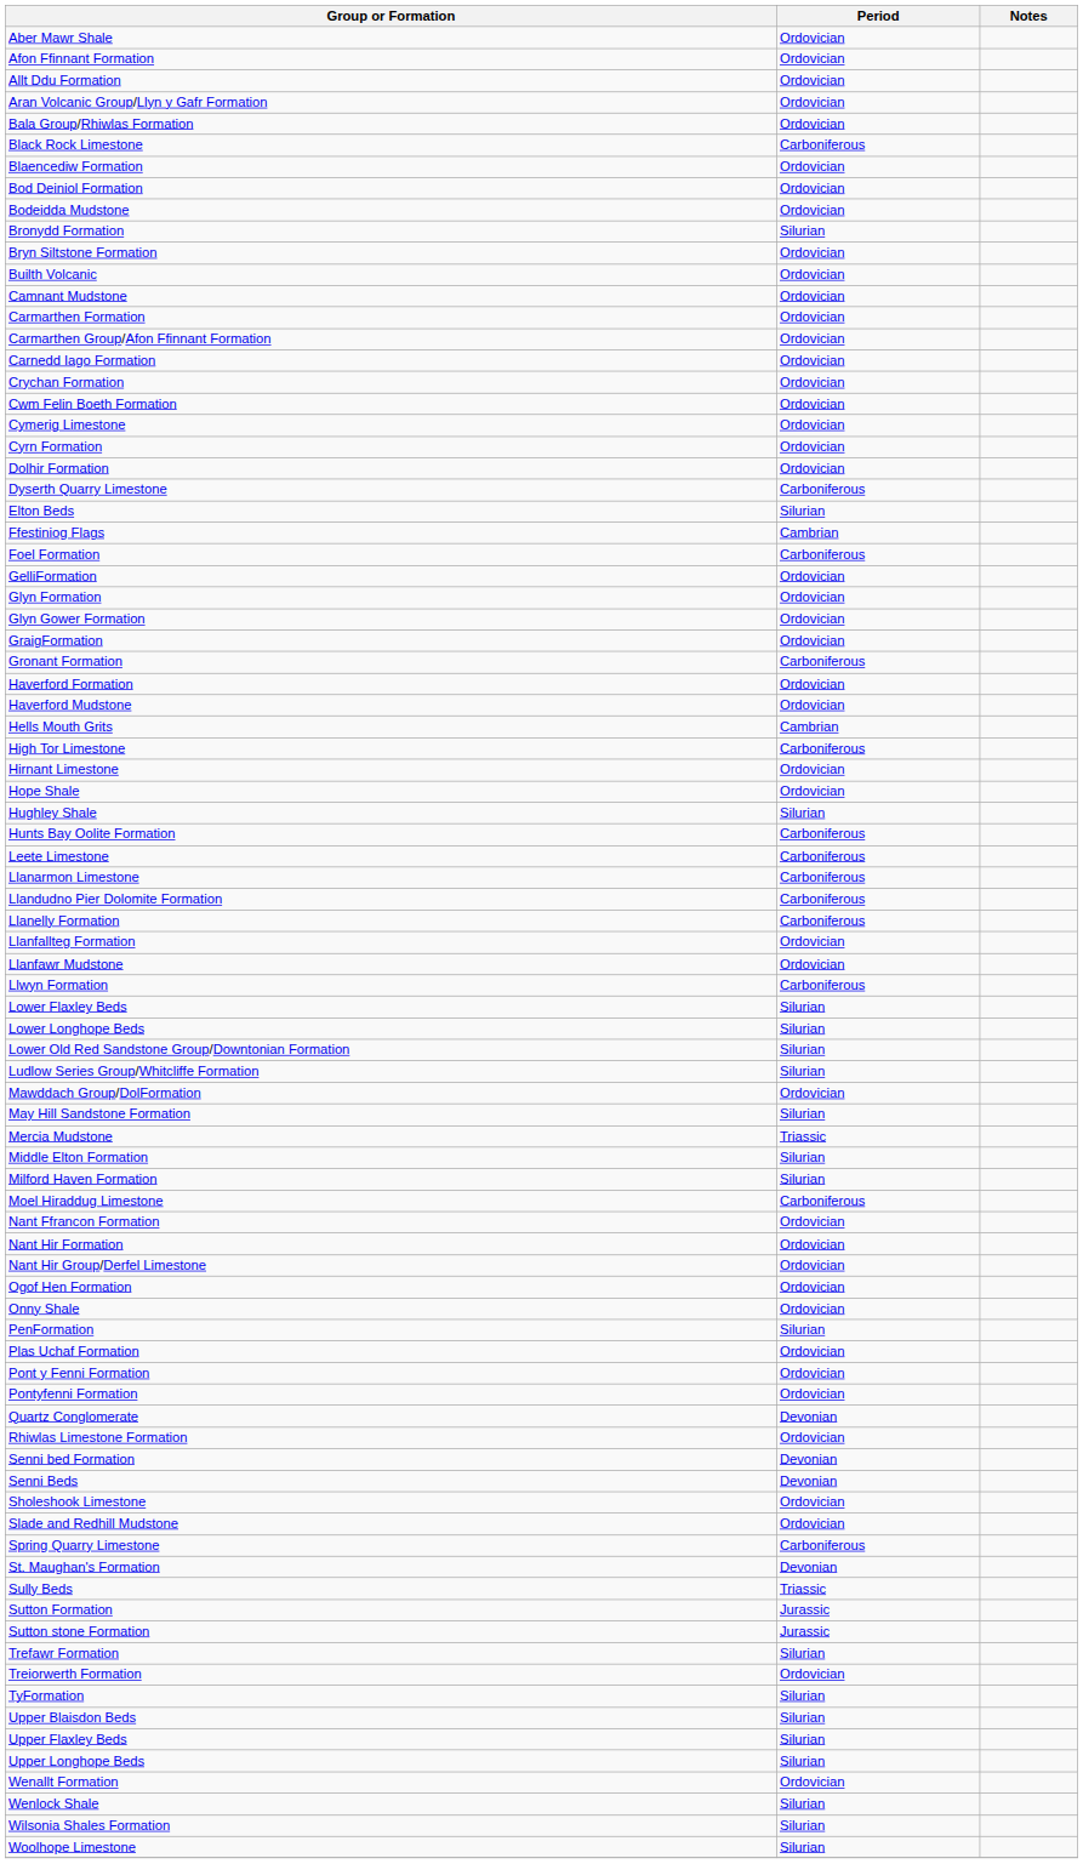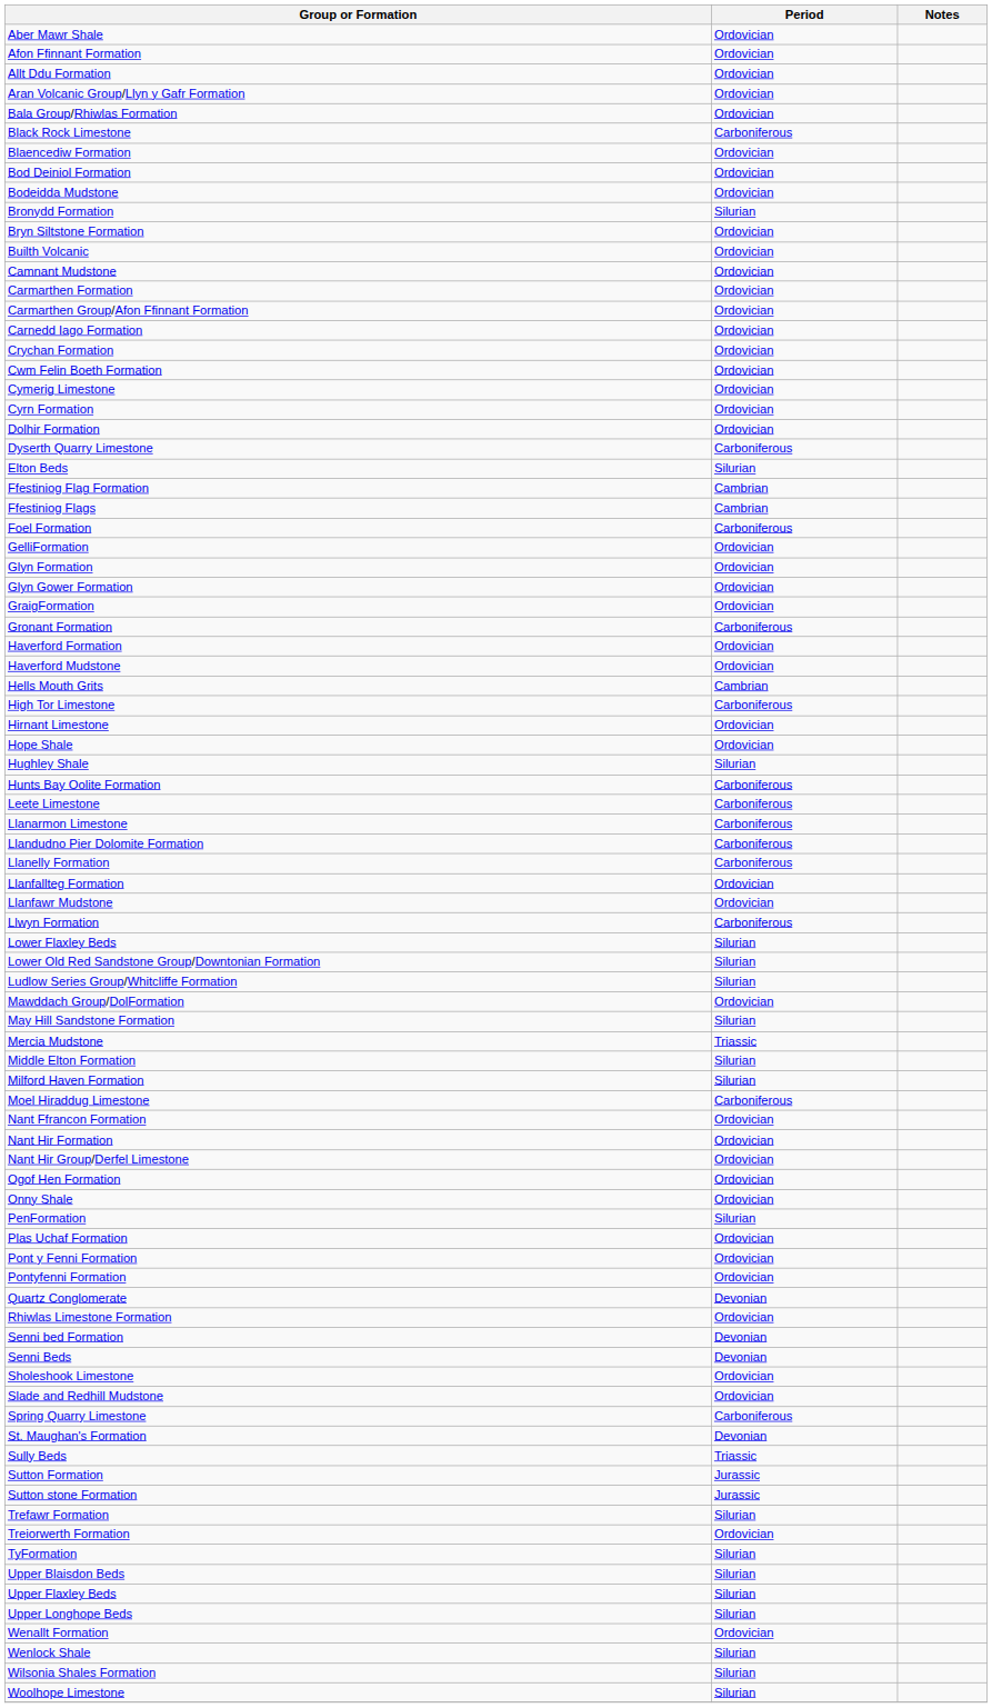 <table class="wikitable sortable" style="width: 100%;">
 <tr>
 <th>Group or Formation</th>
 <th>Period</th>
 <th class="unsortable">Notes</th>
 </tr>
 <tr>
 <td><a href='#'>Aber Mawr Shale</a></td>
 <td><a href='#'>Ordovician</a></td>
 <td></td>
 </tr>
 <tr>
 <td><a href='#'>Afon Ffinnant Formation</a></td>
 <td><a href='#'>Ordovician</a></td>
 <td></td>
 </tr>
 <tr>
 <td><a href='#'>Allt Ddu Formation</a></td>
 <td><a href='#'>Ordovician</a></td>
 <td></td>
 </tr>
 <tr>
 <td><a href='#'>Aran Volcanic Group</a>/<a href='#'>Llyn y Gafr Formation</a></td>
 <td><a href='#'>Ordovician</a></td>
 <td></td>
 </tr>
 <tr>
 <td><a href='#'>Bala Group</a>/<a href='#'>Rhiwlas Formation</a></td>
 <td><a href='#'>Ordovician</a></td>
 <td></td>
 </tr>
 <tr>
 <td><a href='#'>Black Rock Limestone</a></td>
 <td><a href='#'>Carboniferous</a></td>
 <td></td>
 </tr>
 <tr>
 <td><a href='#'>Blaencediw Formation</a></td>
 <td><a href='#'>Ordovician</a></td>
 <td></td>
 </tr>
 <tr>
 <td><a href='#'>Bod Deiniol Formation</a></td>
 <td><a href='#'>Ordovician</a></td>
 <td></td>
 </tr>
 <tr>
 <td><a href='#'>Bodeidda Mudstone</a></td>
 <td><a href='#'>Ordovician</a></td>
 <td></td>
 </tr>
 <tr>
 <td><a href='#'>Bronydd Formation</a></td>
 <td><a href='#'>Silurian</a></td>
 <td></td>
 </tr>
 <tr>
 <td><a href='#'>Bryn Siltstone Formation</a></td>
 <td><a href='#'>Ordovician</a></td>
 <td></td>
 </tr>
 <tr>
 <td><a href='#'>Builth Volcanic</a></td>
 <td><a href='#'>Ordovician</a></td>
 <td></td>
 </tr>
 <tr>
 <td><a href='#'>Camnant Mudstone</a></td>
 <td><a href='#'>Ordovician</a></td>
 <td></td>
 </tr>
 <tr>
 <td><a href='#'>Carmarthen Formation</a></td>
 <td><a href='#'>Ordovician</a></td>
 <td></td>
 </tr>
 <tr>
 <td><a href='#'>Carmarthen Group</a>/<a href='#'>Afon Ffinnant Formation</a></td>
 <td><a href='#'>Ordovician</a></td>
 <td></td>
 </tr>
 <tr>
 <td><a href='#'>Carnedd Iago Formation</a></td>
 <td><a href='#'>Ordovician</a></td>
 <td></td>
 </tr>
 <tr>
 <td><a href='#'>Crychan Formation</a></td>
 <td><a href='#'>Ordovician</a></td>
 <td></td>
 </tr>
 <tr>
 <td><a href='#'>Cwm Felin Boeth Formation</a></td>
 <td><a href='#'>Ordovician</a></td>
 <td></td>
 </tr>
 <tr>
 <td><a href='#'>Cymerig Limestone</a></td>
 <td><a href='#'>Ordovician</a></td>
 <td></td>
 </tr>
 <tr>
 <td><a href='#'>Cyrn Formation</a></td>
 <td><a href='#'>Ordovician</a></td>
 <td></td>
 </tr>
 <tr>
 <td><a href='#'>Dolhir Formation</a></td>
 <td><a href='#'>Ordovician</a></td>
 <td></td>
 </tr>
 <tr>
 <td><a href='#'>Dyserth Quarry Limestone</a></td>
 <td><a href='#'>Carboniferous</a></td>
 <td></td>
 </tr>
 <tr>
 <td><a href='#'>Elton Beds</a></td>
 <td><a href='#'>Silurian</a></td>
 <td></td>
 </tr>
 <tr>
+<td><a href='#'>Ffestiniog Flag Formation</a></td>
+<td><a href='#'>Cambrian</a></td>
+<td></td>
+</tr>
+<tr>
 <td><a href='#'>Ffestiniog Flags</a></td>
 <td><a href='#'>Cambrian</a></td>
 <td></td>
 </tr>
 <tr>
 <td><a href='#'>Foel Formation</a></td>
 <td><a href='#'>Carboniferous</a></td>
 <td></td>
 </tr>
 <tr>
 <td><a href='#'>GelliFormation</a></td>
 <td><a href='#'>Ordovician</a></td>
 <td></td>
 </tr>
 <tr>
 <td><a href='#'>Glyn Formation</a></td>
 <td><a href='#'>Ordovician</a></td>
 <td></td>
 </tr>
 <tr>
 <td><a href='#'>Glyn Gower Formation</a></td>
 <td><a href='#'>Ordovician</a></td>
 <td></td>
 </tr>
 <tr>
 <td><a href='#'>GraigFormation</a></td>
 <td><a href='#'>Ordovician</a></td>
 <td></td>
 </tr>
 <tr>
 <td><a href='#'>Gronant Formation</a></td>
 <td><a href='#'>Carboniferous</a></td>
 <td></td>
 </tr>
 <tr>
 <td><a href='#'>Haverford Formation</a></td>
 <td><a href='#'>Ordovician</a></td>
 <td></td>
 </tr>
 <tr>
 <td><a href='#'>Haverford Mudstone</a></td>
 <td><a href='#'>Ordovician</a></td>
 <td></td>
 </tr>
 <tr>
 <td><a href='#'>Hells Mouth Grits</a></td>
 <td><a href='#'>Cambrian</a></td>
 <td></td>
 </tr>
 <tr>
 <td><a href='#'>High Tor Limestone</a></td>
 <td><a href='#'>Carboniferous</a></td>
 <td></td>
 </tr>
 <tr>
 <td><a href='#'>Hirnant Limestone</a></td>
 <td><a href='#'>Ordovician</a></td>
 <td></td>
 </tr>
 <tr>
 <td><a href='#'>Hope Shale</a></td>
 <td><a href='#'>Ordovician</a></td>
 <td></td>
 </tr>
 <tr>
 <td><a href='#'>Hughley Shale</a></td>
 <td><a href='#'>Silurian</a></td>
 <td></td>
 </tr>
 <tr>
 <td><a href='#'>Hunts Bay Oolite Formation</a></td>
 <td><a href='#'>Carboniferous</a></td>
 <td></td>
 </tr>
 <tr>
 <td><a href='#'>Leete Limestone</a></td>
 <td><a href='#'>Carboniferous</a></td>
 <td></td>
 </tr>
 <tr>
 <td><a href='#'>Llanarmon Limestone</a></td>
 <td><a href='#'>Carboniferous</a></td>
 <td></td>
 </tr>
 <tr>
 <td><a href='#'>Llandudno Pier Dolomite Formation</a></td>
 <td><a href='#'>Carboniferous</a></td>
 <td></td>
 </tr>
 <tr>
 <td><a href='#'>Llanelly Formation</a></td>
 <td><a href='#'>Carboniferous</a></td>
 <td></td>
 </tr>
 <tr>
 <td><a href='#'>Llanfallteg Formation</a></td>
 <td><a href='#'>Ordovician</a></td>
 <td></td>
 </tr>
 <tr>
 <td><a href='#'>Llanfawr Mudstone</a></td>
 <td><a href='#'>Ordovician</a></td>
 <td></td>
 </tr>
 <tr>
 <td><a href='#'>Llwyn Formation</a></td>
 <td><a href='#'>Carboniferous</a></td>
 <td></td>
 </tr>
 <tr>
 <td><a href='#'>Lower Flaxley Beds</a></td>
-<td><a href='#'>Silurian</a></td>
-<td></td>
-</tr>
-<tr>
-<td><a href='#'>Lower Longhope Beds</a></td>
 <td><a href='#'>Silurian</a></td>
 <td></td>
 </tr>
 <tr>
 <td><a href='#'>Lower Old Red Sandstone Group</a>/<a href='#'>Downtonian Formation</a></td>
 <td><a href='#'>Silurian</a></td>
 <td></td>
 </tr>
 <tr>
 <td><a href='#'>Ludlow Series Group</a>/<a href='#'>Whitcliffe Formation</a></td>
 <td><a href='#'>Silurian</a></td>
 <td></td>
 </tr>
 <tr>
 <td><a href='#'>Mawddach Group</a>/<a href='#'>DolFormation</a></td>
 <td><a href='#'>Ordovician</a></td>
 <td></td>
 </tr>
 <tr>
 <td><a href='#'>May Hill Sandstone Formation</a></td>
 <td><a href='#'>Silurian</a></td>
 <td></td>
 </tr>
 <tr>
 <td><a href='#'>Mercia Mudstone</a></td>
 <td><a href='#'>Triassic</a></td>
 <td></td>
 </tr>
 <tr>
 <td><a href='#'>Middle Elton Formation</a></td>
 <td><a href='#'>Silurian</a></td>
 <td></td>
 </tr>
 <tr>
 <td><a href='#'>Milford Haven Formation</a></td>
 <td><a href='#'>Silurian</a></td>
 <td></td>
 </tr>
 <tr>
 <td><a href='#'>Moel Hiraddug Limestone</a></td>
 <td><a href='#'>Carboniferous</a></td>
 <td></td>
 </tr>
 <tr>
 <td><a href='#'>Nant Ffrancon Formation</a></td>
 <td><a href='#'>Ordovician</a></td>
 <td></td>
 </tr>
 <tr>
 <td><a href='#'>Nant Hir Formation</a></td>
 <td><a href='#'>Ordovician</a></td>
 <td></td>
 </tr>
 <tr>
 <td><a href='#'>Nant Hir Group</a>/<a href='#'>Derfel Limestone</a></td>
 <td><a href='#'>Ordovician</a></td>
 <td></td>
 </tr>
 <tr>
 <td><a href='#'>Ogof Hen Formation</a></td>
 <td><a href='#'>Ordovician</a></td>
 <td></td>
 </tr>
 <tr>
 <td><a href='#'>Onny Shale</a></td>
 <td><a href='#'>Ordovician</a></td>
 <td></td>
 </tr>
 <tr>
 <td><a href='#'>PenFormation</a></td>
 <td><a href='#'>Silurian</a></td>
 <td></td>
 </tr>
 <tr>
 <td><a href='#'>Plas Uchaf Formation</a></td>
 <td><a href='#'>Ordovician</a></td>
 <td></td>
 </tr>
 <tr>
 <td><a href='#'>Pont y Fenni Formation</a></td>
 <td><a href='#'>Ordovician</a></td>
 <td></td>
 </tr>
 <tr>
 <td><a href='#'>Pontyfenni Formation</a></td>
 <td><a href='#'>Ordovician</a></td>
 <td></td>
 </tr>
 <tr>
 <td><a href='#'>Quartz Conglomerate</a></td>
 <td><a href='#'>Devonian</a></td>
 <td></td>
 </tr>
 <tr>
 <td><a href='#'>Rhiwlas Limestone Formation</a></td>
 <td><a href='#'>Ordovician</a></td>
 <td></td>
 </tr>
 <tr>
 <td><a href='#'>Senni bed Formation</a></td>
 <td><a href='#'>Devonian</a></td>
 <td></td>
 </tr>
 <tr>
 <td><a href='#'>Senni Beds</a></td>
 <td><a href='#'>Devonian</a></td>
 <td></td>
 </tr>
 <tr>
 <td><a href='#'>Sholeshook Limestone</a></td>
 <td><a href='#'>Ordovician</a></td>
 <td></td>
 </tr>
 <tr>
 <td><a href='#'>Slade and Redhill Mudstone</a></td>
 <td><a href='#'>Ordovician</a></td>
 <td></td>
 </tr>
 <tr>
 <td><a href='#'>Spring Quarry Limestone</a></td>
 <td><a href='#'>Carboniferous</a></td>
 <td></td>
 </tr>
 <tr>
 <td><a href='#'>St. Maughan's Formation</a></td>
 <td><a href='#'>Devonian</a></td>
 <td></td>
 </tr>
 <tr>
 <td><a href='#'>Sully Beds</a></td>
 <td><a href='#'>Triassic</a></td>
 <td></td>
 </tr>
 <tr>
 <td><a href='#'>Sutton Formation</a></td>
 <td><a href='#'>Jurassic</a></td>
 <td></td>
 </tr>
 <tr>
 <td><a href='#'>Sutton stone Formation</a></td>
 <td><a href='#'>Jurassic</a></td>
 <td></td>
 </tr>
 <tr>
 <td><a href='#'>Trefawr Formation</a></td>
 <td><a href='#'>Silurian</a></td>
 <td></td>
 </tr>
 <tr>
 <td><a href='#'>Treiorwerth Formation</a></td>
 <td><a href='#'>Ordovician</a></td>
 <td></td>
 </tr>
 <tr>
 <td><a href='#'>TyFormation</a></td>
 <td><a href='#'>Silurian</a></td>
 <td></td>
 </tr>
 <tr>
 <td><a href='#'>Upper Blaisdon Beds</a></td>
 <td><a href='#'>Silurian</a></td>
 <td></td>
 </tr>
 <tr>
 <td><a href='#'>Upper Flaxley Beds</a></td>
 <td><a href='#'>Silurian</a></td>
 <td></td>
 </tr>
 <tr>
 <td><a href='#'>Upper Longhope Beds</a></td>
 <td><a href='#'>Silurian</a></td>
 <td></td>
 </tr>
 <tr>
 <td><a href='#'>Wenallt Formation</a></td>
 <td><a href='#'>Ordovician</a></td>
 <td></td>
 </tr>
 <tr>
 <td><a href='#'>Wenlock Shale</a></td>
 <td><a href='#'>Silurian</a></td>
 <td></td>
 </tr>
 <tr>
 <td><a href='#'>Wilsonia Shales Formation</a></td>
 <td><a href='#'>Silurian</a></td>
 <td></td>
 </tr>
 <tr>
 <td><a href='#'>Woolhope Limestone</a></td>
 <td><a href='#'>Silurian</a></td>
 <td></td>
 </tr>
 <tr>
 </tr>
 </table>
